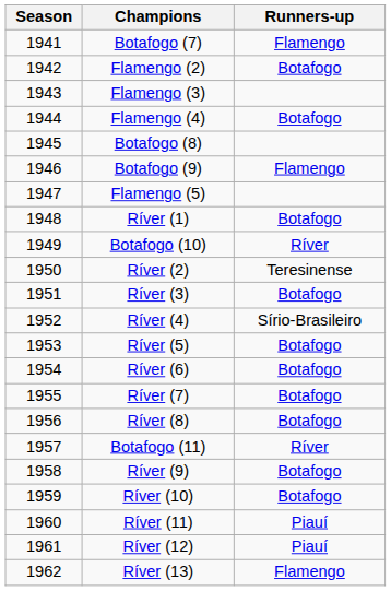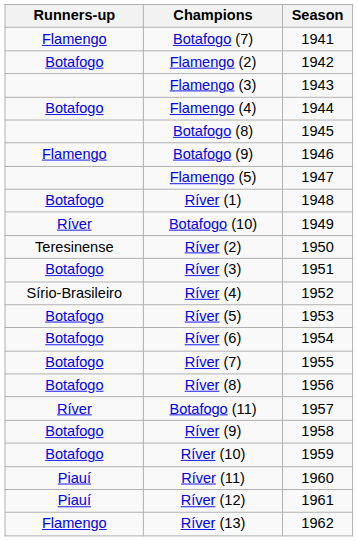 <table class="wikitable" style="text-align:center; margin-left:1em;">
 <tr>
+<th style="width:145px">Runners-up</th>
+<th style="width:145px">Champions</th>
 <th style="width:70px">Season</th>
-<th style="width:145px">Champions</th>
-<th style="width:145px">Runners-up</th>
 </tr>
 <tr>
+<td><a href='#'>Flamengo</a></td>
+<td><a href='#'>Botafogo</a> (7)</td>
 <td>1941</td>
-<td><a href='#'>Botafogo</a> (7)</td>
-<td><a href='#'>Flamengo</a></td>
 </tr>
 <tr>
+<td><a href='#'>Botafogo</a></td>
+<td><a href='#'>Flamengo</a> (2)</td>
 <td>1942</td>
-<td><a href='#'>Flamengo</a> (2)</td>
-<td><a href='#'>Botafogo</a></td>
 </tr>
 <tr>
+<td></td>
+<td><a href='#'>Flamengo</a> (3)</td>
 <td>1943</td>
-<td><a href='#'>Flamengo</a> (3)</td>
-<td></td>
 </tr>
 <tr>
+<td><a href='#'>Botafogo</a></td>
+<td><a href='#'>Flamengo</a> (4)</td>
 <td>1944</td>
-<td><a href='#'>Flamengo</a> (4)</td>
-<td><a href='#'>Botafogo</a></td>
 </tr>
 <tr>
+<td></td>
+<td><a href='#'>Botafogo</a> (8)</td>
 <td>1945</td>
-<td><a href='#'>Botafogo</a> (8)</td>
-<td></td>
 </tr>
 <tr>
+<td><a href='#'>Flamengo</a></td>
+<td><a href='#'>Botafogo</a> (9)</td>
 <td>1946</td>
-<td><a href='#'>Botafogo</a> (9)</td>
-<td><a href='#'>Flamengo</a></td>
 </tr>
 <tr>
+<td></td>
+<td><a href='#'>Flamengo</a> (5)</td>
 <td>1947</td>
-<td><a href='#'>Flamengo</a> (5)</td>
-<td></td>
 </tr>
 <tr>
+<td><a href='#'>Botafogo</a></td>
+<td><a href='#'>Ríver</a> (1)</td>
 <td>1948</td>
-<td><a href='#'>Ríver</a> (1)</td>
-<td><a href='#'>Botafogo</a></td>
 </tr>
 <tr>
+<td><a href='#'>Ríver</a></td>
+<td><a href='#'>Botafogo</a> (10)</td>
 <td>1949</td>
-<td><a href='#'>Botafogo</a> (10)</td>
-<td><a href='#'>Ríver</a></td>
 </tr>
 <tr>
+<td>Teresinense</td>
+<td><a href='#'>Ríver</a> (2)</td>
 <td>1950</td>
-<td><a href='#'>Ríver</a> (2)</td>
-<td>Teresinense</td>
 </tr>
 <tr>
+<td><a href='#'>Botafogo</a></td>
+<td><a href='#'>Ríver</a> (3)</td>
 <td>1951</td>
-<td><a href='#'>Ríver</a> (3)</td>
-<td><a href='#'>Botafogo</a></td>
 </tr>
 <tr>
+<td>Sírio-Brasileiro</td>
+<td><a href='#'>Ríver</a> (4)</td>
 <td>1952</td>
-<td><a href='#'>Ríver</a> (4)</td>
-<td>Sírio-Brasileiro</td>
 </tr>
 <tr>
+<td><a href='#'>Botafogo</a></td>
+<td><a href='#'>Ríver</a> (5)</td>
 <td>1953</td>
-<td><a href='#'>Ríver</a> (5)</td>
-<td><a href='#'>Botafogo</a></td>
 </tr>
 <tr>
+<td><a href='#'>Botafogo</a></td>
+<td><a href='#'>Ríver</a> (6)</td>
 <td>1954</td>
-<td><a href='#'>Ríver</a> (6)</td>
-<td><a href='#'>Botafogo</a></td>
 </tr>
 <tr>
+<td><a href='#'>Botafogo</a></td>
+<td><a href='#'>Ríver</a> (7)</td>
 <td>1955</td>
-<td><a href='#'>Ríver</a> (7)</td>
-<td><a href='#'>Botafogo</a></td>
 </tr>
 <tr>
+<td><a href='#'>Botafogo</a></td>
+<td><a href='#'>Ríver</a> (8)</td>
 <td>1956</td>
-<td><a href='#'>Ríver</a> (8)</td>
-<td><a href='#'>Botafogo</a></td>
 </tr>
 <tr>
+<td><a href='#'>Ríver</a></td>
+<td><a href='#'>Botafogo</a> (11)</td>
 <td>1957</td>
-<td><a href='#'>Botafogo</a> (11)</td>
-<td><a href='#'>Ríver</a></td>
 </tr>
 <tr>
+<td><a href='#'>Botafogo</a></td>
+<td><a href='#'>Ríver</a> (9)</td>
 <td>1958</td>
-<td><a href='#'>Ríver</a> (9)</td>
-<td><a href='#'>Botafogo</a></td>
 </tr>
 <tr>
+<td><a href='#'>Botafogo</a></td>
+<td><a href='#'>Ríver</a> (10)</td>
 <td>1959</td>
-<td><a href='#'>Ríver</a> (10)</td>
-<td><a href='#'>Botafogo</a></td>
 </tr>
 <tr>
+<td><a href='#'>Piauí</a></td>
+<td><a href='#'>Ríver</a> (11)</td>
 <td>1960</td>
-<td><a href='#'>Ríver</a> (11)</td>
-<td><a href='#'>Piauí</a></td>
 </tr>
 <tr>
+<td><a href='#'>Piauí</a></td>
+<td><a href='#'>Ríver</a> (12)</td>
 <td>1961</td>
-<td><a href='#'>Ríver</a> (12)</td>
-<td><a href='#'>Piauí</a></td>
 </tr>
 <tr>
+<td><a href='#'>Flamengo</a></td>
+<td><a href='#'>Ríver</a> (13)</td>
 <td>1962</td>
-<td><a href='#'>Ríver</a> (13)</td>
-<td><a href='#'>Flamengo</a></td>
 </tr>
 </table>
